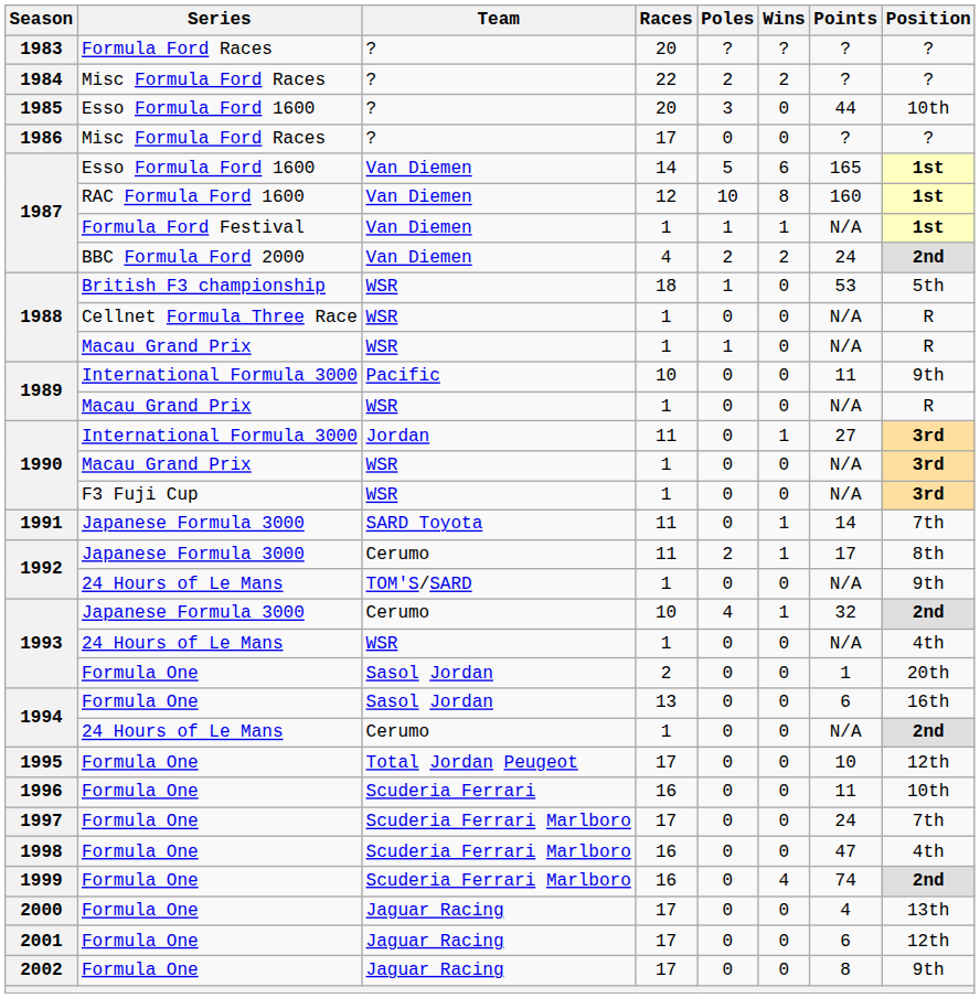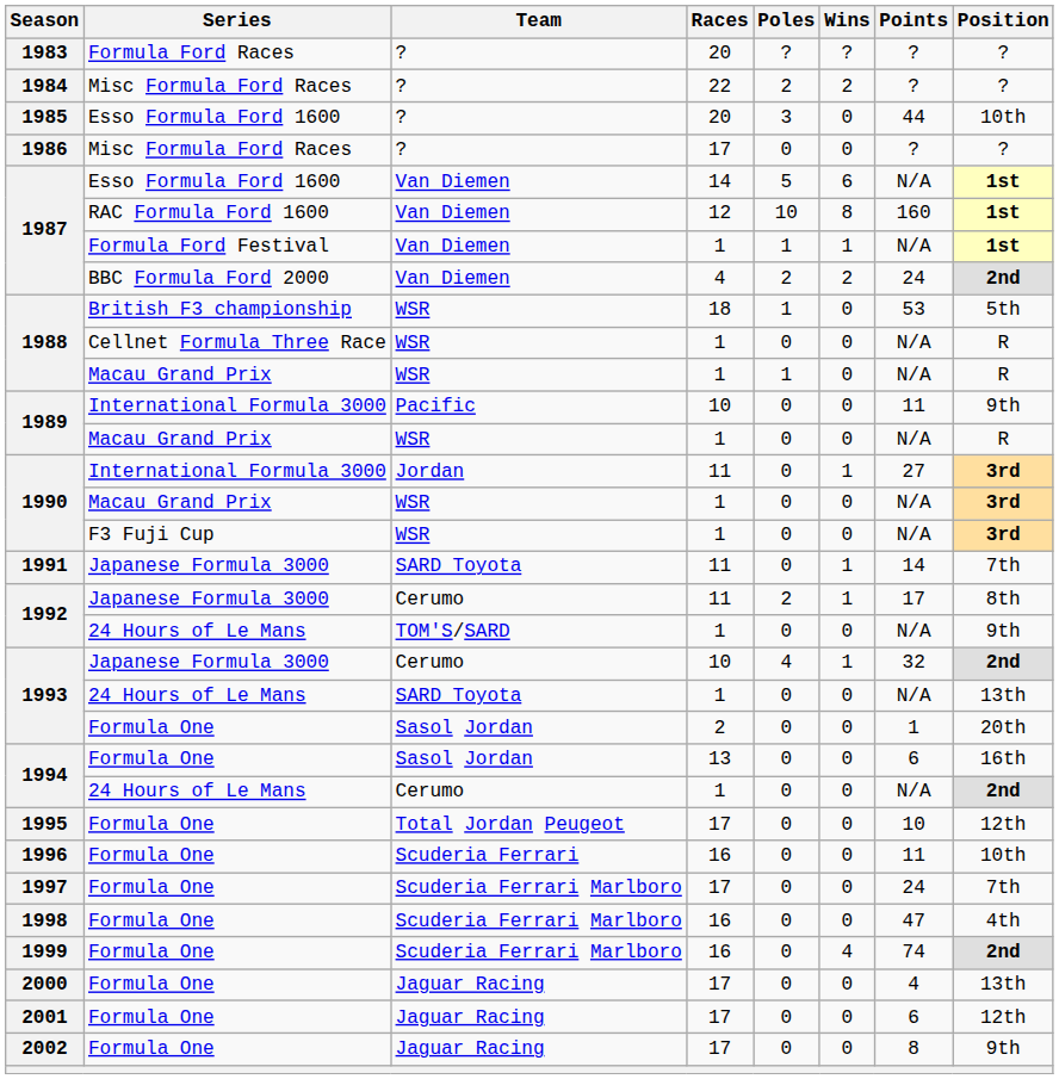 <table class="wikitable" style="font-size: 90%; text-align:center">
 <tr>
 <th>Season</th>
 <th>Series</th>
 <th>Team</th>
 <th>Races</th>
 <th>Poles</th>
 <th>Wins</th>
 <th>Points</th>
 <th>Position</th>
 </tr>
 <tr>
 <th>1983</th>
 <td align=left><a href='#'>Formula Ford</a> Races</td>
 <td align=left>?</td>
 <td>20</td>
 <td>?</td>
 <td>?</td>
 <td>?</td>
 <td>?</td>
 </tr>
 <tr>
 <th>1984</th>
 <td align=left>Misc <a href='#'>Formula Ford</a> Races</td>
 <td align=left>?</td>
 <td>22</td>
 <td>2</td>
 <td>2</td>
 <td>?</td>
 <td>?</td>
 </tr>
 <tr>
 <th>1985</th>
 <td align=left>Esso <a href='#'>Formula Ford</a> 1600</td>
 <td align=left>?</td>
 <td>20</td>
 <td>3</td>
 <td>0</td>
 <td>44</td>
 <td>10th</td>
 </tr>
 <tr>
 <th>1986</th>
 <td align=left>Misc <a href='#'>Formula Ford</a> Races</td>
 <td align=left>?</td>
 <td>17</td>
 <td>0</td>
 <td>0</td>
 <td>?</td>
 <td>?</td>
 </tr>
 <tr>
 <th rowspan=4>1987</th>
 <td align=left>Esso <a href='#'>Formula Ford</a> 1600</td>
 <td align=left><a href='#'>Van Diemen</a></td>
 <td>14</td>
 <td>5</td>
 <td>6</td>
-<td>165</td>
+<td>N/A</td>
 <td style="background:#FFFFBF"><strong>1st</strong></td>
 </tr>
 <tr>
 <td align=left>RAC <a href='#'>Formula Ford</a> 1600</td>
 <td align=left><a href='#'>Van Diemen</a></td>
 <td>12</td>
 <td>10</td>
 <td>8</td>
 <td>160</td>
 <td style="background:#FFFFBF"><strong>1st</strong></td>
 </tr>
 <tr>
 <td align=left><a href='#'>Formula Ford</a> Festival</td>
 <td align=left><a href='#'>Van Diemen</a></td>
 <td>1</td>
 <td>1</td>
 <td>1</td>
 <td>N/A</td>
 <td style="background:#FFFFBF"><strong>1st</strong></td>
 </tr>
 <tr>
 <td align=left>BBC <a href='#'>Formula Ford</a> 2000</td>
 <td align=left><a href='#'>Van Diemen</a></td>
 <td>4</td>
 <td>2</td>
 <td>2</td>
 <td>24</td>
 <td style="background:#DFDFDF"><strong>2nd</strong></td>
 </tr>
 <tr>
 <th rowspan=3>1988</th>
 <td align=left><a href='#'>British F3 championship</a></td>
 <td align=left><a href='#'>WSR</a></td>
 <td>18</td>
 <td>1</td>
 <td>0</td>
 <td>53</td>
 <td>5th</td>
 </tr>
 <tr>
 <td align=left>Cellnet <a href='#'>Formula Three</a> Race</td>
 <td align=left><a href='#'>WSR</a></td>
 <td>1</td>
 <td>0</td>
 <td>0</td>
 <td>N/A</td>
 <td>R</td>
 </tr>
 <tr>
 <td align=left><a href='#'>Macau Grand Prix</a></td>
 <td align=left><a href='#'>WSR</a></td>
 <td>1</td>
 <td>1</td>
 <td>0</td>
 <td>N/A</td>
 <td>R</td>
 </tr>
 <tr>
 <th rowspan=2>1989</th>
 <td align=left><a href='#'>International Formula 3000</a></td>
 <td align=left><a href='#'>Pacific</a></td>
 <td>10</td>
 <td>0</td>
 <td>0</td>
 <td>11</td>
 <td>9th</td>
 </tr>
 <tr>
 <td align=left><a href='#'>Macau Grand Prix</a></td>
 <td align=left><a href='#'>WSR</a></td>
 <td>1</td>
 <td>0</td>
 <td>0</td>
 <td>N/A</td>
 <td>R</td>
 </tr>
 <tr>
 <th rowspan=3>1990</th>
 <td align=left><a href='#'>International Formula 3000</a></td>
 <td align=left><a href='#'>Jordan</a></td>
 <td>11</td>
 <td>0</td>
 <td>1</td>
 <td>27</td>
 <td style="background:#FFDF9F"><strong>3rd</strong></td>
 </tr>
 <tr>
 <td align=left><a href='#'>Macau Grand Prix</a></td>
 <td align=left><a href='#'>WSR</a></td>
 <td>1</td>
 <td>0</td>
 <td>0</td>
 <td>N/A</td>
 <td style="background:#FFDF9F"><strong>3rd</strong></td>
 </tr>
 <tr>
 <td align=left>F3 Fuji Cup</td>
 <td align=left><a href='#'>WSR</a></td>
 <td>1</td>
 <td>0</td>
 <td>0</td>
 <td>N/A</td>
 <td style="background:#FFDF9F"><strong>3rd</strong></td>
 </tr>
 <tr>
 <th>1991</th>
 <td align=left><a href='#'>Japanese Formula 3000</a></td>
 <td align=left><a href='#'>SARD Toyota</a></td>
 <td>11</td>
 <td>0</td>
 <td>1</td>
 <td>14</td>
 <td>7th</td>
 </tr>
 <tr>
 <th rowspan=2>1992</th>
 <td align=left><a href='#'>Japanese Formula 3000</a></td>
 <td align=left>Cerumo</td>
 <td>11</td>
 <td>2</td>
 <td>1</td>
 <td>17</td>
 <td>8th</td>
 </tr>
 <tr>
 <td align=left><a href='#'>24 Hours of Le Mans</a></td>
 <td align=left><a href='#'>TOM'S</a>/<a href='#'>SARD</a></td>
 <td>1</td>
 <td>0</td>
 <td>0</td>
 <td>N/A</td>
 <td>9th</td>
 </tr>
 <tr>
 <th rowspan=3>1993</th>
 <td align=left><a href='#'>Japanese Formula 3000</a></td>
 <td align=left>Cerumo</td>
 <td>10</td>
 <td>4</td>
 <td>1</td>
 <td>32</td>
 <td style="background:#DFDFDF"><strong>2nd</strong></td>
 </tr>
 <tr>
 <td align=left><a href='#'>24 Hours of Le Mans</a></td>
-<td align=left><a href='#'>WSR</a></td>
+<td align=left><a href='#'>SARD Toyota</a></td>
 <td>1</td>
 <td>0</td>
 <td>0</td>
 <td>N/A</td>
-<td>4th</td>
+<td>13th</td>
 </tr>
 <tr>
 <td align=left><a href='#'>Formula One</a></td>
 <td align=left><a href='#'>Sasol</a> <a href='#'>Jordan</a></td>
 <td>2</td>
 <td>0</td>
 <td>0</td>
 <td>1</td>
 <td>20th</td>
 </tr>
 <tr>
 <th rowspan=2>1994</th>
 <td align=left><a href='#'>Formula One</a></td>
 <td align=left><a href='#'>Sasol</a> <a href='#'>Jordan</a></td>
 <td>13</td>
 <td>0</td>
 <td>0</td>
 <td>6</td>
 <td>16th</td>
 </tr>
 <tr>
 <td align=left><a href='#'>24 Hours of Le Mans</a></td>
 <td align=left>Cerumo</td>
 <td>1</td>
 <td>0</td>
 <td>0</td>
 <td>N/A</td>
 <td style="background:#DFDFDF"><strong>2nd</strong></td>
 </tr>
 <tr>
 <th>1995</th>
 <td align=left><a href='#'>Formula One</a></td>
 <td align=left><a href='#'>Total</a> <a href='#'>Jordan</a> <a href='#'>Peugeot</a></td>
 <td>17</td>
 <td>0</td>
 <td>0</td>
 <td>10</td>
 <td>12th</td>
 </tr>
 <tr>
 <th>1996</th>
 <td align=left><a href='#'>Formula One</a></td>
 <td align=left><a href='#'>Scuderia Ferrari</a></td>
 <td>16</td>
 <td>0</td>
 <td>0</td>
 <td>11</td>
 <td>10th</td>
 </tr>
 <tr>
 <th>1997</th>
 <td align=left><a href='#'>Formula One</a></td>
 <td align=left><a href='#'>Scuderia Ferrari</a> <a href='#'>Marlboro</a></td>
 <td>17</td>
 <td>0</td>
 <td>0</td>
 <td>24</td>
 <td>7th</td>
 </tr>
 <tr>
 <th>1998</th>
 <td align=left><a href='#'>Formula One</a></td>
 <td align=left><a href='#'>Scuderia Ferrari</a> <a href='#'>Marlboro</a></td>
 <td>16</td>
 <td>0</td>
 <td>0</td>
 <td>47</td>
 <td>4th</td>
 </tr>
 <tr>
 <th>1999</th>
 <td align=left><a href='#'>Formula One</a></td>
 <td align=left><a href='#'>Scuderia Ferrari</a> <a href='#'>Marlboro</a></td>
 <td>16</td>
 <td>0</td>
 <td>4</td>
 <td>74</td>
 <td style="background:#DFDFDF"><strong>2nd</strong></td>
 </tr>
 <tr>
 <th>2000</th>
 <td align=left><a href='#'>Formula One</a></td>
 <td align=left><a href='#'>Jaguar Racing</a></td>
 <td>17</td>
 <td>0</td>
 <td>0</td>
 <td>4</td>
 <td>13th</td>
 </tr>
 <tr>
 <th>2001</th>
 <td align=left><a href='#'>Formula One</a></td>
 <td align=left><a href='#'>Jaguar Racing</a></td>
 <td>17</td>
 <td>0</td>
 <td>0</td>
 <td>6</td>
 <td>12th</td>
 </tr>
 <tr>
 <th>2002</th>
 <td align=left><a href='#'>Formula One</a></td>
 <td align=left><a href='#'>Jaguar Racing</a></td>
 <td>17</td>
 <td>0</td>
 <td>0</td>
 <td>8</td>
 <td>9th</td>
 </tr>
 <tr>
 <th colspan="8"></th>
 </tr>
 </table>
